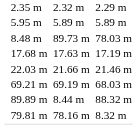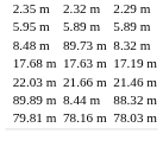 <table>
 <tr>
 <td></td>
 <td></td>
 <td>2.35 m</td>
 <td></td>
 <td>2.32 m</td>
 <td></td>
 <td>2.29 m</td>
 </tr>
 <tr>
 <td></td>
 <td></td>
 <td>5.95 m</td>
 <td></td>
 <td>5.89 m</td>
 <td></td>
 <td>5.89 m </td>
 </tr>
 <tr>
 <td></td>
 <td></td>
 <td>8.48 m</td>
 <td></td>
 <td>89.73 m </td>
 <td></td>
-<td>78.03 m</td>
+<td>8.32 m</td>
 </tr>
 <tr>
 <td></td>
 <td></td>
 <td>17.68 m</td>
 <td></td>
 <td>17.63 m</td>
 <td></td>
 <td>17.19 m</td>
 </tr>
 <tr>
 <td></td>
 <td></td>
 <td>22.03 m</td>
 <td></td>
 <td>21.66 m</td>
 <td></td>
 <td>21.46 m</td>
 </tr>
 <tr>
 <td></td>
 <td></td>
-<td>69.21 m </td>
-<td></td>
-<td>69.19 m</td>
-<td></td>
-<td>68.03 m </td>
-</tr>
-<tr>
-<td></td>
-<td></td>
 <td>89.89 m</td>
 <td></td>
 <td>8.44 m</td>
 <td></td>
 <td>88.32 m </td>
 </tr>
 <tr>
 <td></td>
 <td></td>
 <td>79.81 m</td>
 <td></td>
 <td>78.16 m</td>
 <td></td>
-<td>8.32 m</td>
+<td>78.03 m</td>
 </tr>
 <tr style="background:#e8e8e8;">
 <td colspan=7></td>
 </tr>
 </table>
